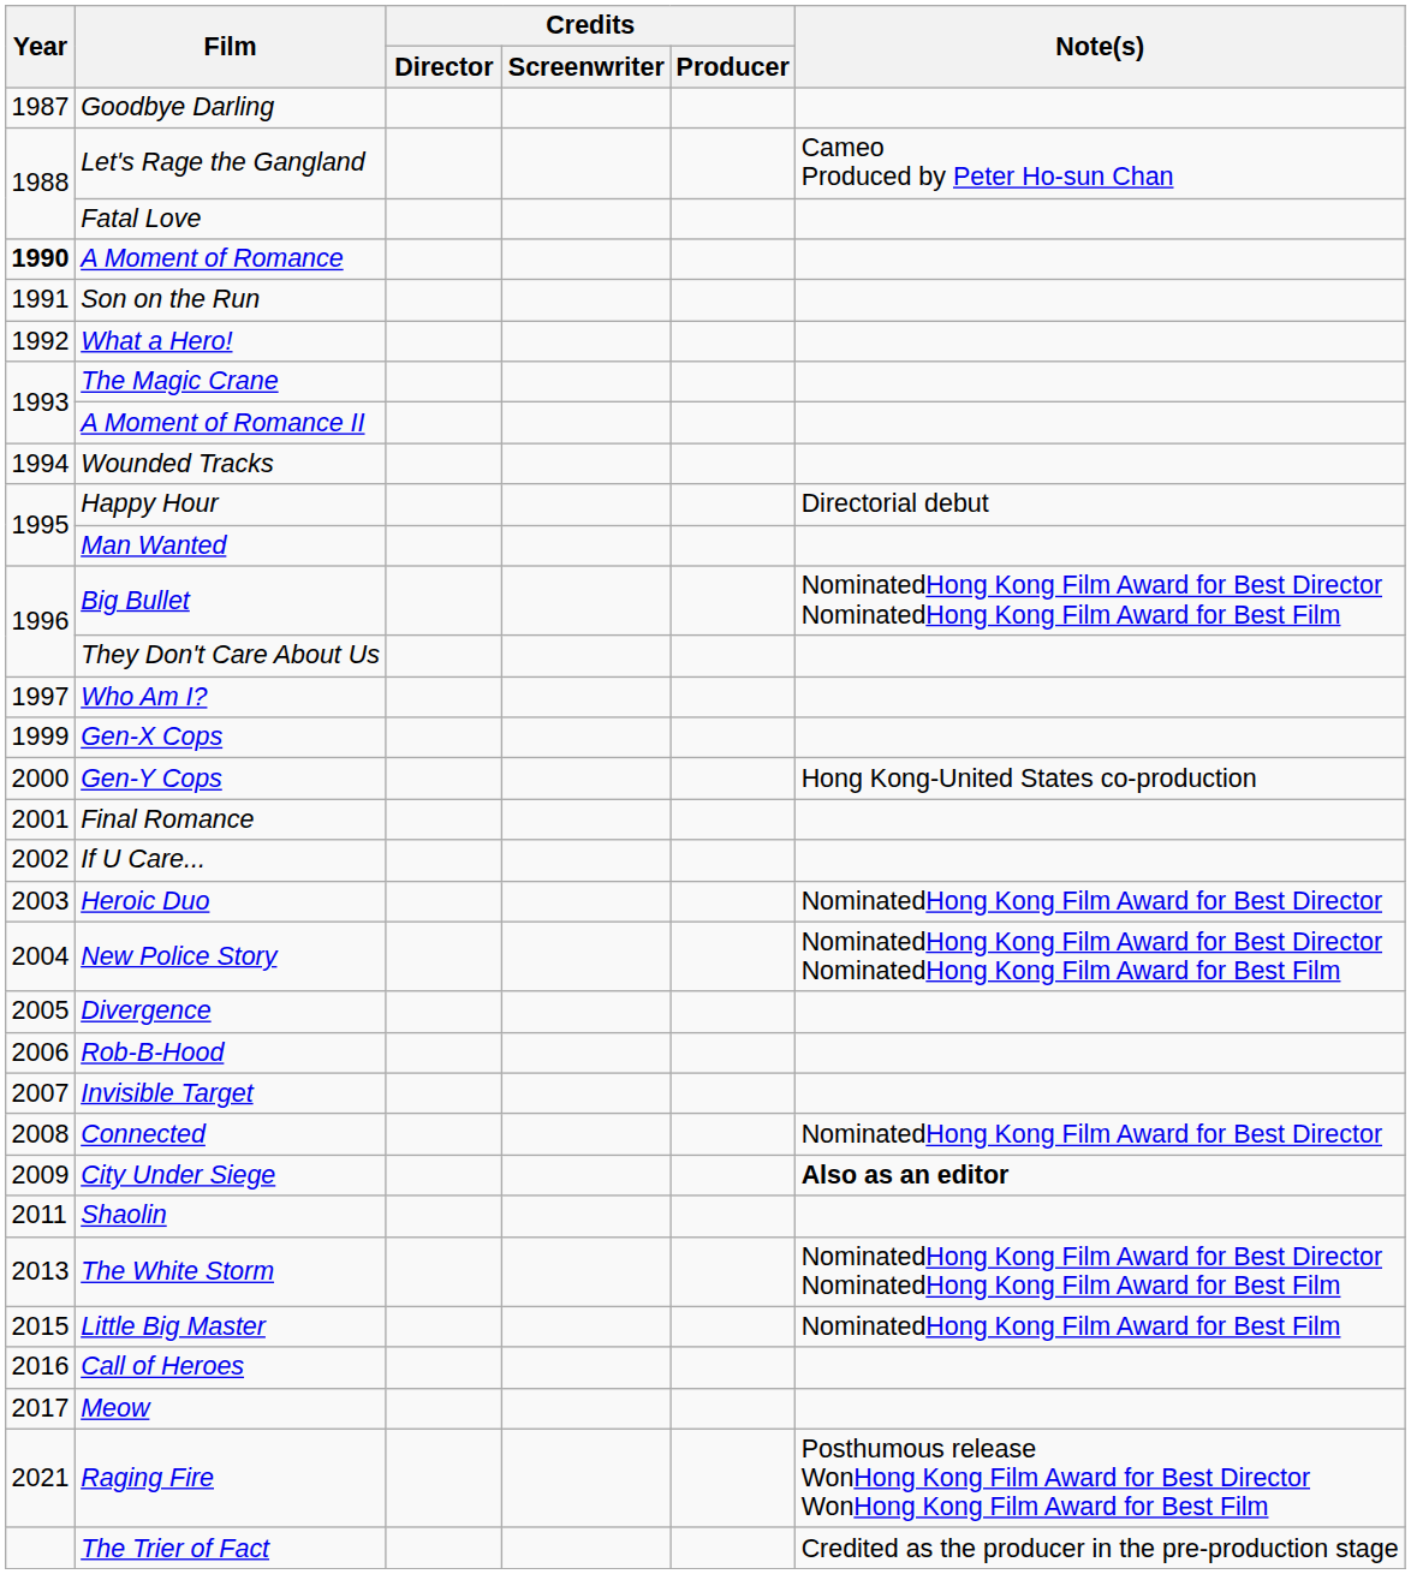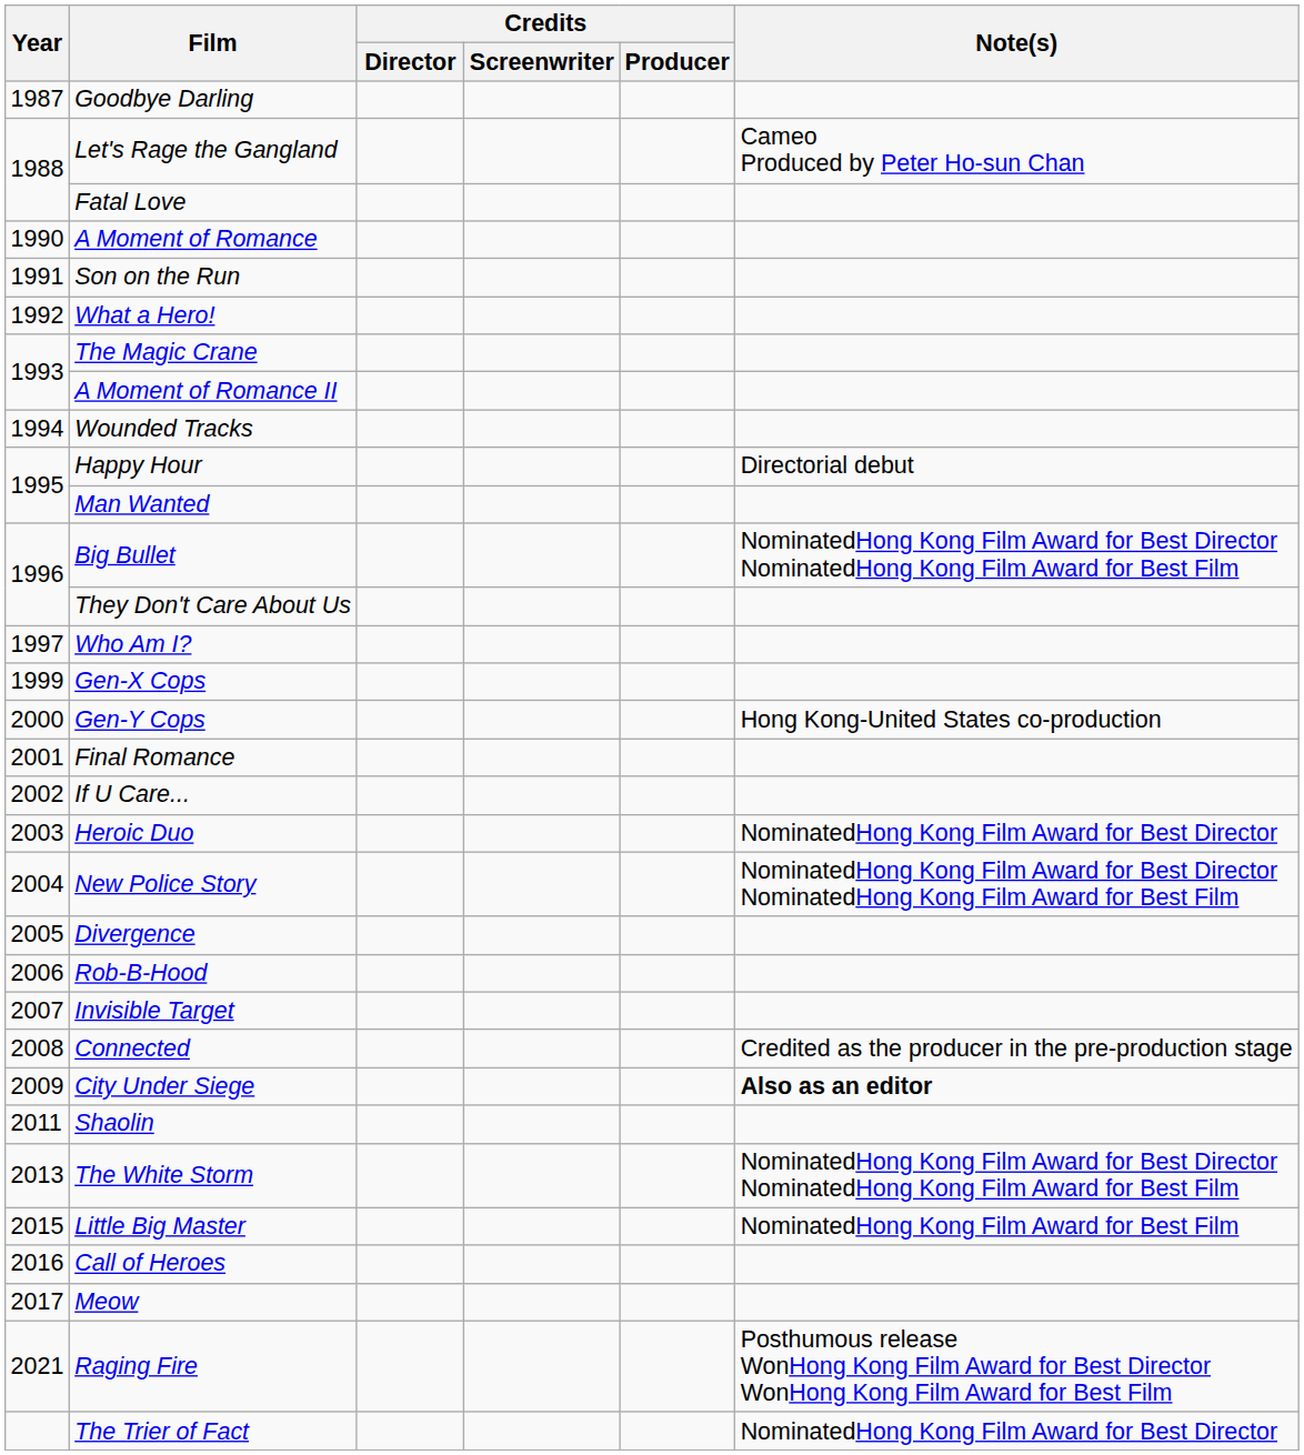 <table class="wikitable">
 <tr>
 <th rowspan="2">Year</th>
 <th rowspan="2">Film</th>
 <th colspan="3">Credits</th>
 <th rowspan="2">Note(s)</th>
 </tr>
 <tr>
 <th width=65>Director</th>
 <th width=65>Screenwriter</th>
 <th width=65>Producer</th>
 </tr>
 <tr>
 <td>1987</td>
 <td><em>Goodbye Darling</em></td>
 <td></td>
 <td></td>
 <td></td>
 <td></td>
 </tr>
 <tr>
 <td rowspan="2">1988</td>
 <td><em>Let's Rage the Gangland</em></td>
 <td></td>
 <td></td>
 <td></td>
 <td>Cameo<br>Produced by <a href='#'>Peter Ho-sun Chan</a></td>
 </tr>
 <tr>
 <td><em>Fatal Love</em></td>
 <td></td>
 <td></td>
 <td></td>
 <td></td>
 </tr>
 <tr>
-<td><strong>1990</strong></td>
+<td>1990</td>
 <td><em><a href='#'>A Moment of Romance</a></em></td>
 <td></td>
 <td></td>
 <td></td>
 <td></td>
 </tr>
 <tr>
 <td>1991</td>
 <td><em>Son on the Run</em></td>
 <td></td>
 <td></td>
 <td></td>
 <td></td>
 </tr>
 <tr>
 <td>1992</td>
 <td><em><a href='#'>What a Hero!</a></em></td>
 <td></td>
 <td></td>
 <td></td>
 <td></td>
 </tr>
 <tr>
 <td rowspan="2">1993</td>
 <td><em><a href='#'>The Magic Crane</a></em></td>
 <td></td>
 <td></td>
 <td></td>
 <td></td>
 </tr>
 <tr>
 <td><em><a href='#'>A Moment of Romance II</a></em></td>
 <td></td>
 <td></td>
 <td></td>
 <td></td>
 </tr>
 <tr>
 <td>1994</td>
 <td><em>Wounded Tracks</em></td>
 <td></td>
 <td></td>
 <td></td>
 <td></td>
 </tr>
 <tr>
 <td rowspan="2">1995</td>
 <td><em>Happy Hour</em></td>
 <td></td>
 <td></td>
 <td></td>
 <td>Directorial debut</td>
 </tr>
 <tr>
 <td><em><a href='#'>Man Wanted</a></em></td>
 <td></td>
 <td></td>
 <td></td>
 <td></td>
 </tr>
 <tr>
 <td rowspan="2">1996</td>
 <td><em><a href='#'>Big Bullet</a></em></td>
 <td></td>
 <td></td>
 <td></td>
 <td>Nominated<a href='#'>Hong Kong Film Award for Best Director</a><br>Nominated<a href='#'>Hong Kong Film Award for Best Film</a></td>
 </tr>
 <tr>
 <td><em>They Don't Care About Us</em></td>
 <td></td>
 <td></td>
 <td></td>
 <td></td>
 </tr>
 <tr>
 <td>1997</td>
 <td><em><a href='#'>Who Am I?</a></em></td>
 <td></td>
 <td></td>
 <td></td>
 <td></td>
 </tr>
 <tr>
 <td>1999</td>
 <td><em><a href='#'>Gen-X Cops</a></em></td>
 <td></td>
 <td></td>
 <td></td>
 <td></td>
 </tr>
 <tr>
 <td>2000</td>
 <td><em><a href='#'>Gen-Y Cops</a></em></td>
 <td></td>
 <td></td>
 <td></td>
 <td>Hong Kong-United States co-production</td>
 </tr>
 <tr>
 <td>2001</td>
 <td><em>Final Romance</em></td>
 <td></td>
 <td></td>
 <td></td>
 <td></td>
 </tr>
 <tr>
 <td>2002</td>
 <td><em>If U Care...</em></td>
 <td></td>
 <td></td>
 <td></td>
 <td></td>
 </tr>
 <tr>
 <td>2003</td>
 <td><em><a href='#'>Heroic Duo</a></em></td>
 <td></td>
 <td></td>
 <td></td>
 <td>Nominated<a href='#'>Hong Kong Film Award for Best Director</a></td>
 </tr>
 <tr>
 <td>2004</td>
 <td><em><a href='#'>New Police Story</a></em></td>
 <td></td>
 <td></td>
 <td></td>
 <td>Nominated<a href='#'>Hong Kong Film Award for Best Director</a><br>Nominated<a href='#'>Hong Kong Film Award for Best Film</a></td>
 </tr>
 <tr>
 <td>2005</td>
 <td><em><a href='#'>Divergence</a></em></td>
 <td></td>
 <td></td>
 <td></td>
 <td></td>
 </tr>
 <tr>
 <td>2006</td>
 <td><em><a href='#'>Rob-B-Hood</a></em></td>
 <td></td>
 <td></td>
 <td></td>
 <td></td>
 </tr>
 <tr>
 <td>2007</td>
 <td><em><a href='#'>Invisible Target</a></em></td>
 <td></td>
 <td></td>
 <td></td>
 <td></td>
 </tr>
 <tr>
 <td>2008</td>
 <td><em><a href='#'>Connected</a></em></td>
 <td></td>
 <td></td>
 <td></td>
-<td>Nominated<a href='#'>Hong Kong Film Award for Best Director</a></td>
+<td>Credited as the producer in the pre-production stage</td>
 </tr>
 <tr>
 <td>2009</td>
 <td><em><a href='#'>City Under Siege</a></em></td>
 <td></td>
 <td></td>
 <td></td>
 <td><strong>Also as an editor</strong></td>
 </tr>
 <tr>
 <td>2011</td>
 <td><em><a href='#'>Shaolin</a></em></td>
 <td></td>
 <td></td>
 <td></td>
 <td></td>
 </tr>
 <tr>
 <td>2013</td>
 <td><em><a href='#'>The White Storm</a></em></td>
 <td></td>
 <td></td>
 <td></td>
 <td>Nominated<a href='#'>Hong Kong Film Award for Best Director</a><br>Nominated<a href='#'>Hong Kong Film Award for Best Film</a></td>
 </tr>
 <tr>
 <td>2015</td>
 <td><em><a href='#'>Little Big Master</a></em></td>
 <td></td>
 <td></td>
 <td></td>
 <td>Nominated<a href='#'>Hong Kong Film Award for Best Film</a></td>
 </tr>
 <tr>
 <td>2016</td>
 <td><em><a href='#'>Call of Heroes</a></em></td>
 <td></td>
 <td></td>
 <td></td>
 <td></td>
 </tr>
 <tr>
 <td>2017</td>
 <td><em><a href='#'>Meow</a></em></td>
 <td></td>
 <td></td>
 <td></td>
 <td></td>
 </tr>
 <tr>
 <td>2021</td>
 <td><em><a href='#'>Raging Fire</a></em></td>
 <td></td>
 <td></td>
 <td></td>
 <td>Posthumous release<br> Won<a href='#'>Hong Kong Film Award for Best Director</a><br>Won<a href='#'>Hong Kong Film Award for Best Film</a></td>
 </tr>
 <tr>
 <td></td>
 <td><em><a href='#'>The Trier of Fact</a></em></td>
 <td></td>
 <td></td>
 <td></td>
-<td>Credited as the producer in the pre-production stage</td>
+<td>Nominated<a href='#'>Hong Kong Film Award for Best Director</a></td>
 </tr>
 <tr>
 </tr>
 </table>
